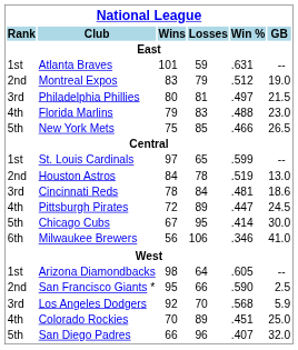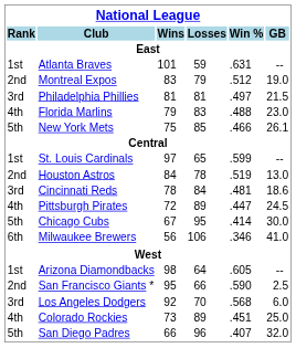 <table cellpadding="1" style="font-size: 90%; border: 1px solid gray;">
 <tr align="center" style="font-size: larger;">
 <th colspan=6><a href='#'>National League</a></th>
 </tr>
 <tr style="background:lightblue;">
 <th>Rank</th>
 <th>Club</th>
 <th>Wins</th>
 <th>Losses</th>
 <th>Win %</th>
 <th>GB</th>
 </tr>
 <tr align="center" style="vertical-align: middle;" style="background:lightblue;">
 <th colspan=6>East</th>
 </tr>
 <tr>
 <td>1st</td>
 <td><a href='#'>Atlanta Braves</a></td>
 <td>101</td>
 <td>  59</td>
 <td>.631</td>
 <td>     --</td>
 </tr>
 <tr>
 <td>2nd</td>
 <td><a href='#'>Montreal Expos</a></td>
 <td>  83</td>
 <td>  79</td>
 <td>.512</td>
 <td>19.0</td>
 </tr>
 <tr>
 <td>3rd</td>
 <td><a href='#'>Philadelphia Phillies</a></td>
-<td>  80</td>
+<td>  81</td>
 <td>  81</td>
 <td>.497</td>
 <td>21.5</td>
 </tr>
 <tr>
 <td>4th</td>
 <td><a href='#'>Florida Marlins</a></td>
 <td>  79</td>
 <td>  83</td>
 <td>.488</td>
 <td>23.0</td>
 </tr>
 <tr>
 <td>5th</td>
 <td><a href='#'>New York Mets</a></td>
 <td>  75</td>
 <td>  85</td>
 <td>.466</td>
-<td>26.5</td>
+<td>26.1</td>
 </tr>
 <tr align="center" style="vertical-align: middle;" style="background:lightblue;">
 <th colspan=6>Central</th>
 </tr>
 <tr>
 <td>1st</td>
 <td><a href='#'>St. Louis Cardinals</a></td>
 <td>  97</td>
 <td>  65</td>
 <td>.599</td>
 <td>     --</td>
 </tr>
 <tr>
 <td>2nd</td>
 <td><a href='#'>Houston Astros</a></td>
 <td>  84</td>
 <td>  78</td>
 <td>.519</td>
 <td>13.0</td>
 </tr>
 <tr>
 <td>3rd</td>
 <td><a href='#'>Cincinnati Reds</a></td>
 <td>  78</td>
 <td>  84</td>
 <td>.481</td>
 <td>18.6</td>
 </tr>
 <tr>
 <td>4th</td>
 <td><a href='#'>Pittsburgh Pirates</a></td>
 <td>  72</td>
 <td>  89</td>
 <td>.447</td>
 <td>24.5</td>
 </tr>
 <tr>
 <td>5th</td>
 <td><a href='#'>Chicago Cubs</a></td>
 <td>  67</td>
 <td>  95</td>
 <td>.414</td>
 <td>30.0</td>
 </tr>
 <tr>
 <td>6th</td>
 <td><a href='#'>Milwaukee Brewers</a></td>
 <td>  56</td>
 <td>106</td>
 <td>.346</td>
 <td>41.0</td>
 </tr>
 <tr>
 </tr>
 <tr align="center" style="vertical-align: middle;" style="background:lightblue;">
 <th colspan=6>West</th>
 </tr>
 <tr>
 <td>1st</td>
 <td><a href='#'>Arizona Diamondbacks</a></td>
 <td>  98</td>
 <td>  64</td>
 <td>.605</td>
 <td>     --</td>
 </tr>
 <tr>
 <td>2nd</td>
 <td><a href='#'>San Francisco Giants</a> *</td>
 <td>  95</td>
 <td>  66</td>
 <td>.590</td>
 <td>  2.5</td>
 </tr>
 <tr>
 <td>3rd</td>
 <td><a href='#'>Los Angeles Dodgers</a></td>
 <td>  92</td>
 <td>  70</td>
 <td>.568</td>
-<td>  5.9</td>
+<td>  6.0</td>
 </tr>
 <tr>
 <td>4th</td>
 <td><a href='#'>Colorado Rockies</a></td>
-<td>  70</td>
+<td>  73</td>
 <td>  89</td>
 <td>.451</td>
 <td>25.0</td>
 </tr>
 <tr>
 <td>5th</td>
 <td><a href='#'>San Diego Padres</a></td>
 <td>  66</td>
 <td>  96</td>
 <td>.407</td>
 <td>32.0</td>
 </tr>
 </table>
